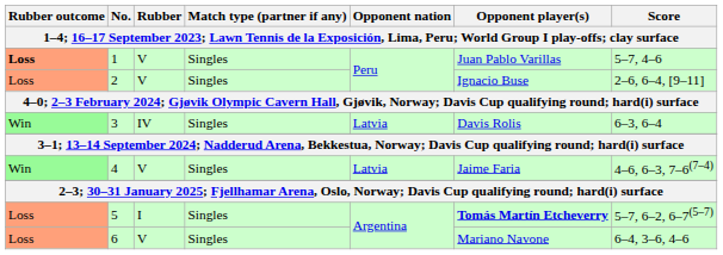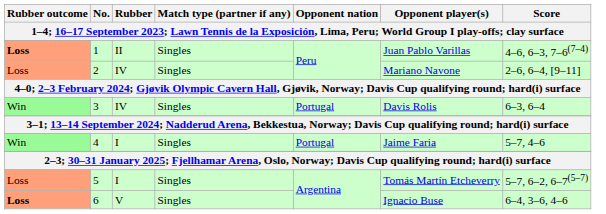 <table class=wikitable>
 <tr>
 <th>Rubber outcome</th>
 <th>No.</th>
 <th>Rubber</th>
 <th>Match type (partner if any)</th>
 <th>Opponent nation</th>
 <th>Opponent player(s)</th>
 <th>Score</th>
 </tr>
 <tr>
 <th colspan=7>1–4; <a href='#'>16–17 September 2023</a>; <a href='#'>Lawn Tennis de la Exposición</a>, Lima, Peru; World Group I play-offs; clay surface</th>
 </tr>
 <tr style="background:#cfc;">
 <td bgcolor=ffa07a><strong>Loss</strong></td>
 <td>1</td>
-<td>V</td>
+<td>II</td>
 <td>Singles</td>
 <td rowspan=2> <a href='#'>Peru</a></td>
 <td><a href='#'>Juan Pablo Varillas</a></td>
-<td>5–7, 4–6</td>
+<td>4–6, 6–3, 7–6<sup>(7–4)</sup></td>
 </tr>
 <tr style="background:#cfc;">
 <td bgcolor=ffa07a>Loss</td>
 <td>2</td>
-<td>V</td>
+<td>IV</td>
 <td>Singles</td>
-<td><a href='#'>Ignacio Buse</a></td>
+<td><a href='#'>Mariano Navone</a></td>
 <td>2–6, 6–4, [9–11]</td>
 </tr>
 <tr>
 <th colspan=7>4–0; <a href='#'>2–3 February 2024</a>; <a href='#'>Gjøvik Olympic Cavern Hall</a>, Gjøvik, Norway; Davis Cup qualifying round; hard(i) surface</th>
 </tr>
 <tr style="background:#cfc;">
 <td bgcolor=98fb98>Win</td>
 <td>3</td>
 <td>IV</td>
 <td>Singles</td>
-<td rowspan=1> <a href='#'>Latvia</a></td>
+<td rowspan=1> <a href='#'>Portugal</a></td>
 <td><a href='#'>Davis Rolis</a></td>
 <td>6–3, 6–4</td>
 </tr>
 <tr style="background:#B0E0E6;">
 </tr>
 <tr>
 <th colspan=7>3–1; <a href='#'>13–14 September 2024</a>; <a href='#'>Nadderud Arena</a>, Bekkestua, Norway; Davis Cup qualifying round; hard(i) surface</th>
 </tr>
 <tr style="background:#cfc;">
 <td bgcolor=98fb98>Win</td>
 <td>4</td>
-<td>V</td>
+<td>I</td>
 <td>Singles</td>
-<td rowspan=1> <a href='#'>Latvia</a></td>
+<td rowspan=1> <a href='#'>Portugal</a></td>
 <td><a href='#'>Jaime Faria</a></td>
-<td>4–6, 6–3, 7–6<sup>(7–4)</sup></td>
+<td>5–7, 4–6</td>
 </tr>
 <tr style="background:#B0E0E6;">
 </tr>
 <tr>
 <th colspan=7>2–3; <a href='#'>30–31 January 2025</a>; <a href='#'>Fjellhamar Arena</a>, Oslo, Norway; Davis Cup qualifying round; hard(i) surface</th>
 </tr>
 <tr style="background:#cfc;">
 <td bgcolor=ffa07a>Loss</td>
 <td>5</td>
 <td>I</td>
 <td>Singles</td>
 <td rowspan=2> <a href='#'>Argentina</a></td>
-<td><strong><a href='#'>Tomás Martín Etcheverry</a></strong></td>
+<td><a href='#'>Tomás Martín Etcheverry</a></td>
 <td>5–7, 6–2, 6–7<sup>(5–7)</sup></td>
 </tr>
 <tr style="background:#cfc;">
-<td bgcolor=ffa07a>Loss</td>
+<td bgcolor=ffa07a><strong>Loss</strong></td>
 <td>6</td>
 <td>V</td>
 <td>Singles</td>
-<td><a href='#'>Mariano Navone</a></td>
+<td><a href='#'>Ignacio Buse</a></td>
 <td>6–4, 3–6, 4–6</td>
 </tr>
 </table>
